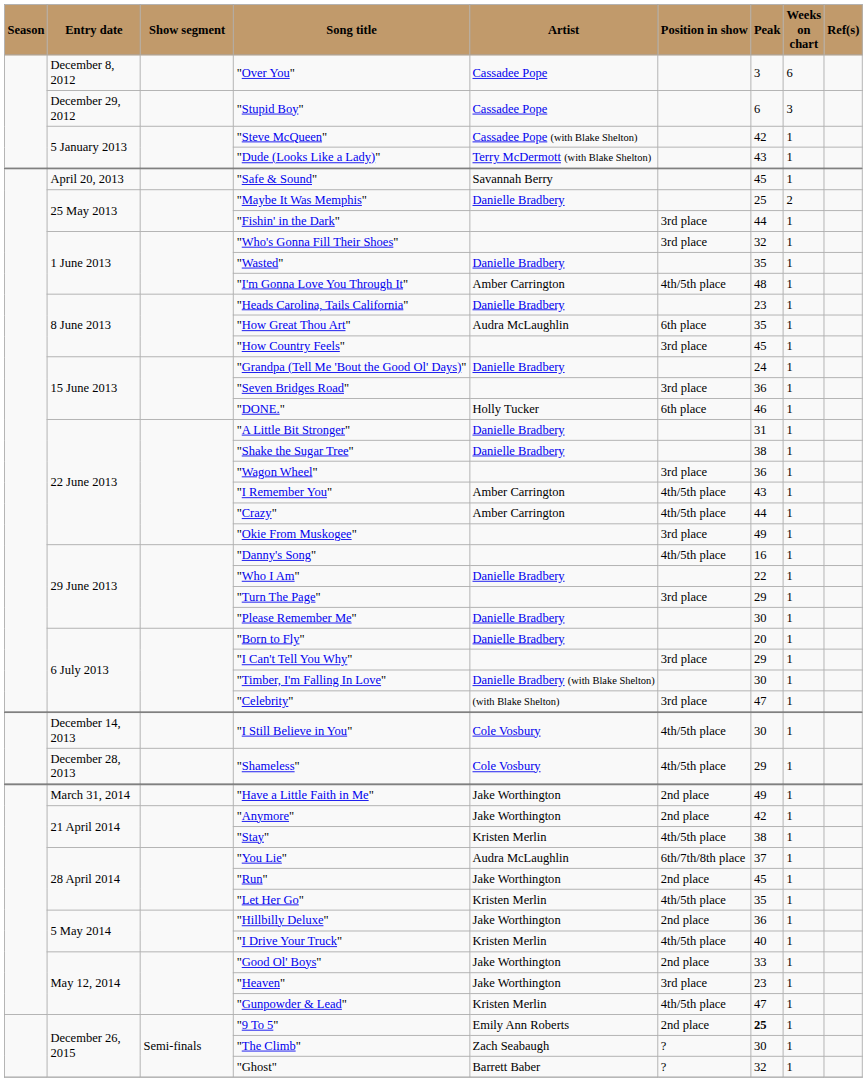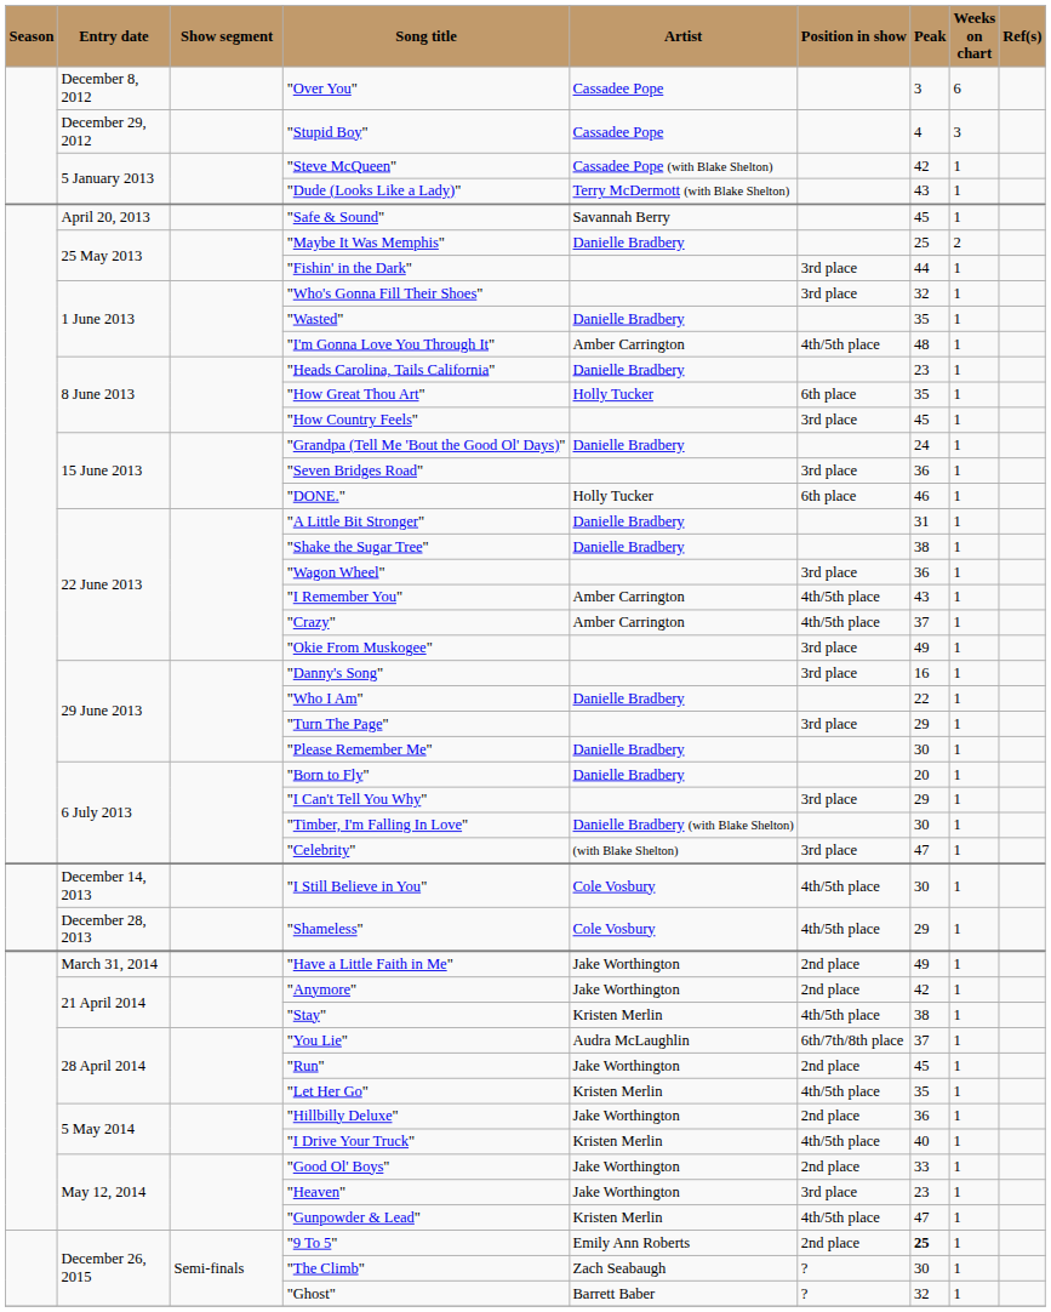 <table class="sortable" border="5" cellpadding="3" cellspacing="0" style="margin: 1em 1em 1em 0; background: #f9f9f9; border: 1px #aaa solid; border-collapse: collapse; font-size: 90%;">
 <tr style="background:#C19A6B;">
 <th>Season</th>
 <th width="100">Entry date</th>
 <th width="100">Show segment</th>
 <th>Song title</th>
 <th>Artist</th>
 <th>Position in show</th>
 <th>Peak</th>
 <th>Weeks<br>on<br>chart</th>
 <th class="unsortable">Ref(s)</th>
 </tr>
 <tr>
 <td rowspan=4></td>
 <td>December 8, 2012</td>
 <td></td>
 <td>"<a href='#'>Over You</a>"</td>
 <td><a href='#'>Cassadee Pope</a></td>
 <td></td>
 <td>3</td>
 <td>6</td>
 <td></td>
 </tr>
 <tr>
 <td>December 29, 2012</td>
 <td></td>
 <td>"<a href='#'>Stupid Boy</a>"</td>
 <td><a href='#'>Cassadee Pope</a></td>
 <td></td>
-<td>6</td>
+<td>4</td>
 <td>3</td>
 <td></td>
 </tr>
 <tr>
 <td rowspan=2>5 January 2013</td>
 <td rowspan=2></td>
 <td>"<a href='#'>Steve McQueen</a>"</td>
 <td><a href='#'>Cassadee Pope</a> <small>(with Blake Shelton)</small></td>
 <td></td>
 <td>42</td>
 <td>1</td>
 <td></td>
 </tr>
 <tr>
 <td>"<a href='#'>Dude (Looks Like a Lady)</a>"</td>
 <td><a href='#'>Terry McDermott</a> <small>(with Blake Shelton)</small></td>
 <td></td>
 <td>43</td>
 <td>1</td>
 <td></td>
 </tr>
 <tr style="border-top: 2px solid gray;">
 <td rowspan=26></td>
 <td>April 20, 2013</td>
 <td></td>
 <td>"<a href='#'>Safe & Sound</a>"</td>
 <td>Savannah Berry</td>
 <td></td>
 <td>45</td>
 <td>1</td>
 <td></td>
 </tr>
 <tr>
 <td rowspan=2>25 May 2013</td>
 <td rowspan=2></td>
 <td>"<a href='#'>Maybe It Was Memphis</a>"</td>
 <td><a href='#'>Danielle Bradbery</a></td>
 <td></td>
 <td>25</td>
 <td>2</td>
 <td></td>
 </tr>
 <tr>
 <td>"<a href='#'>Fishin' in the Dark</a>"</td>
 <td></td>
 <td>3rd place</td>
 <td>44</td>
 <td>1</td>
 <td></td>
 </tr>
 <tr>
 <td rowspan=3>1 June 2013</td>
 <td rowspan=3></td>
 <td>"<a href='#'>Who's Gonna Fill Their Shoes</a>"</td>
 <td></td>
 <td>3rd place</td>
 <td>32</td>
 <td>1</td>
 <td></td>
 </tr>
 <tr>
 <td>"<a href='#'>Wasted</a>"</td>
 <td><a href='#'>Danielle Bradbery</a></td>
 <td></td>
 <td>35</td>
 <td>1</td>
 <td></td>
 </tr>
 <tr>
 <td>"<a href='#'>I'm Gonna Love You Through It</a>"</td>
 <td>Amber Carrington</td>
 <td>4th/5th place</td>
 <td>48</td>
 <td>1</td>
 <td></td>
 </tr>
 <tr>
 <td rowspan=3>8 June 2013</td>
 <td rowspan=3></td>
 <td>"<a href='#'>Heads Carolina, Tails California</a>"</td>
 <td><a href='#'>Danielle Bradbery</a></td>
 <td></td>
 <td>23</td>
 <td>1</td>
 <td></td>
 </tr>
 <tr>
 <td>"<a href='#'>How Great Thou Art</a>"</td>
-<td>Audra McLaughlin</td>
+<td><a href='#'>Holly Tucker</a></td>
 <td>6th place</td>
 <td>35</td>
 <td>1</td>
 <td></td>
 </tr>
 <tr>
 <td>"<a href='#'>How Country Feels</a>"</td>
 <td></td>
 <td>3rd place</td>
 <td>45</td>
 <td>1</td>
 <td></td>
 </tr>
 <tr>
 <td rowspan=3>15 June 2013</td>
 <td rowspan=3></td>
 <td>"<a href='#'>Grandpa (Tell Me 'Bout the Good Ol' Days)</a>"</td>
 <td><a href='#'>Danielle Bradbery</a></td>
 <td></td>
 <td>24</td>
 <td>1</td>
 <td></td>
 </tr>
 <tr>
 <td>"<a href='#'>Seven Bridges Road</a>"</td>
 <td></td>
 <td>3rd place</td>
 <td>36</td>
 <td>1</td>
 <td></td>
 </tr>
 <tr>
 <td>"<a href='#'>DONE.</a>"</td>
 <td>Holly Tucker</td>
 <td>6th place</td>
 <td>46</td>
 <td>1</td>
 <td></td>
 </tr>
 <tr>
 <td rowspan=6>22 June 2013</td>
 <td rowspan=6></td>
 <td>"<a href='#'>A Little Bit Stronger</a>"</td>
 <td><a href='#'>Danielle Bradbery</a></td>
 <td></td>
 <td>31</td>
 <td>1</td>
 <td></td>
 </tr>
 <tr>
 <td>"<a href='#'>Shake the Sugar Tree</a>"</td>
 <td><a href='#'>Danielle Bradbery</a></td>
 <td></td>
 <td>38</td>
 <td>1</td>
 <td></td>
 </tr>
 <tr>
 <td>"<a href='#'>Wagon Wheel</a>"</td>
 <td></td>
 <td>3rd place</td>
 <td>36</td>
 <td>1</td>
 <td></td>
 </tr>
 <tr>
 <td>"<a href='#'>I Remember You</a>"</td>
 <td>Amber Carrington</td>
 <td>4th/5th place</td>
 <td>43</td>
 <td>1</td>
 <td></td>
 </tr>
 <tr>
 <td>"<a href='#'>Crazy</a>"</td>
 <td>Amber Carrington</td>
 <td>4th/5th place</td>
-<td>44</td>
+<td>37</td>
 <td>1</td>
 <td></td>
 </tr>
 <tr>
 <td>"<a href='#'>Okie From Muskogee</a>"</td>
 <td></td>
 <td>3rd place</td>
 <td>49</td>
 <td>1</td>
 <td></td>
 </tr>
 <tr>
 <td rowspan=4>29 June 2013</td>
 <td rowspan=4></td>
 <td>"<a href='#'>Danny's Song</a>"</td>
 <td></td>
-<td>4th/5th place</td>
+<td>3rd place</td>
 <td>16</td>
 <td>1</td>
 <td></td>
 </tr>
 <tr>
 <td>"<a href='#'>Who I Am</a>"</td>
 <td><a href='#'>Danielle Bradbery</a></td>
 <td></td>
 <td>22</td>
 <td>1</td>
 <td></td>
 </tr>
 <tr>
 <td>"<a href='#'>Turn The Page</a>"</td>
 <td></td>
 <td>3rd place</td>
 <td>29</td>
 <td>1</td>
 <td></td>
 </tr>
 <tr>
 <td>"<a href='#'>Please Remember Me</a>"</td>
 <td><a href='#'>Danielle Bradbery</a></td>
 <td></td>
 <td>30</td>
 <td>1</td>
 <td></td>
 </tr>
 <tr>
 <td rowspan=4>6 July 2013</td>
 <td rowspan=4></td>
 <td>"<a href='#'>Born to Fly</a>"</td>
 <td><a href='#'>Danielle Bradbery</a></td>
 <td></td>
 <td>20</td>
 <td>1</td>
 <td></td>
 </tr>
 <tr>
 <td>"<a href='#'>I Can't Tell You Why</a>"</td>
 <td></td>
 <td>3rd place</td>
 <td>29</td>
 <td>1</td>
 <td></td>
 </tr>
 <tr>
 <td>"<a href='#'>Timber, I'm Falling In Love</a>"</td>
 <td><a href='#'>Danielle Bradbery</a> <small>(with Blake Shelton)</small></td>
 <td></td>
 <td>30</td>
 <td>1</td>
 <td></td>
 </tr>
 <tr>
 <td>"<a href='#'>Celebrity</a>"</td>
 <td> <small>(with Blake Shelton)</small></td>
 <td>3rd place</td>
 <td>47</td>
 <td>1</td>
 <td></td>
 </tr>
 <tr style="border-top: 2px solid gray;">
 <td rowspan=2></td>
 <td>December 14, 2013</td>
 <td></td>
 <td>"<a href='#'>I Still Believe in You</a>"</td>
 <td><a href='#'>Cole Vosbury</a></td>
 <td>4th/5th place</td>
 <td>30</td>
 <td>1</td>
 <td></td>
 </tr>
 <tr>
 <td>December 28, 2013</td>
 <td></td>
 <td>"<a href='#'>Shameless</a>"</td>
 <td><a href='#'>Cole Vosbury</a></td>
 <td>4th/5th place</td>
 <td>29</td>
 <td>1</td>
 <td></td>
 </tr>
 <tr>
 </tr>
 <tr style="border-top: 2px solid gray;">
 <td rowspan=11></td>
 <td>March 31, 2014</td>
 <td></td>
 <td>"<a href='#'>Have a Little Faith in Me</a>"</td>
 <td>Jake Worthington</td>
 <td>2nd place</td>
 <td>49</td>
 <td>1</td>
 <td></td>
 </tr>
 <tr>
 <td rowspan=2>21 April 2014</td>
 <td rowspan=2></td>
 <td>"<a href='#'>Anymore</a>"</td>
 <td>Jake Worthington</td>
 <td>2nd place</td>
 <td>42</td>
 <td>1</td>
 <td></td>
 </tr>
 <tr>
 <td>"<a href='#'>Stay</a>"</td>
 <td>Kristen Merlin</td>
 <td>4th/5th place</td>
 <td>38</td>
 <td>1</td>
 <td></td>
 </tr>
 <tr>
 <td rowspan=3>28 April 2014</td>
 <td rowspan=3></td>
 <td>"<a href='#'>You Lie</a>"</td>
 <td>Audra McLaughlin</td>
 <td>6th/7th/8th place</td>
 <td>37</td>
 <td>1</td>
 <td></td>
 </tr>
 <tr>
 <td>"<a href='#'>Run</a>"</td>
 <td>Jake Worthington</td>
 <td>2nd place</td>
 <td>45</td>
 <td>1</td>
 <td></td>
 </tr>
 <tr>
 <td>"<a href='#'>Let Her Go</a>"</td>
 <td>Kristen Merlin</td>
 <td>4th/5th place</td>
 <td>35</td>
 <td>1</td>
 <td></td>
 </tr>
 <tr>
 <td rowspan=2>5 May 2014</td>
 <td rowspan=2></td>
 <td>"<a href='#'>Hillbilly Deluxe</a>"</td>
 <td>Jake Worthington</td>
 <td>2nd place</td>
 <td>36</td>
 <td>1</td>
 <td></td>
 </tr>
 <tr>
 <td>"<a href='#'>I Drive Your Truck</a>"</td>
 <td>Kristen Merlin</td>
 <td>4th/5th place</td>
 <td>40</td>
 <td>1</td>
 <td></td>
 </tr>
 <tr>
 <td rowspan=3>May 12, 2014</td>
 <td rowspan=3></td>
 <td>"<a href='#'>Good Ol' Boys</a>"</td>
 <td>Jake Worthington</td>
 <td>2nd place</td>
 <td>33</td>
 <td>1</td>
 <td></td>
 </tr>
 <tr>
 <td>"<a href='#'>Heaven</a>"</td>
 <td>Jake Worthington</td>
 <td>3rd place</td>
 <td>23</td>
 <td>1</td>
 <td></td>
 </tr>
 <tr>
 <td>"<a href='#'>Gunpowder & Lead</a>"</td>
 <td>Kristen Merlin</td>
 <td>4th/5th place</td>
 <td>47</td>
 <td>1</td>
 <td></td>
 </tr>
 <tr>
 <td rowspan=3></td>
 <td rowspan=3>December 26, 2015</td>
 <td rowspan=3>Semi-finals</td>
 <td>"<a href='#'>9 To 5</a>"</td>
 <td>Emily Ann Roberts</td>
 <td>2nd place</td>
 <td><strong>25</strong></td>
 <td>1</td>
 <td></td>
 </tr>
 <tr>
 <td>"<a href='#'>The Climb</a>"</td>
 <td>Zach Seabaugh</td>
 <td>?</td>
 <td>30</td>
 <td>1</td>
 <td></td>
 </tr>
 <tr>
 <td>"Ghost"</td>
 <td>Barrett Baber</td>
 <td>?</td>
 <td>32</td>
 <td>1</td>
 <td></td>
 </tr>
 <tr>
 </tr>
 </table>
